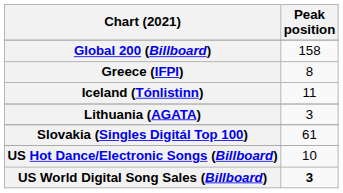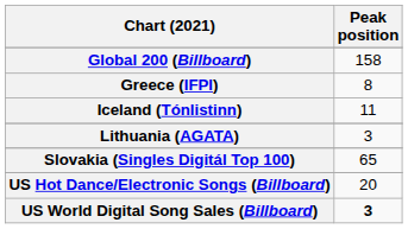 <table class="wikitable sortable plainrowheaders" style="text-align:center">
 <tr>
 <th scope="col">Chart (2021)</th>
 <th scope="col">Peak<br>position</th>
 </tr>
 <tr>
 </tr>
 <tr>
 </tr>
 <tr>
 </tr>
 <tr>
 </tr>
 <tr>
 </tr>
 <tr>
 <th scope="row"><a href='#'>Global 200</a> (<em><a href='#'>Billboard</a></em>)</th>
 <td>158</td>
 </tr>
 <tr>
 <th scope="row">Greece (<a href='#'>IFPI</a>)</th>
 <td>8</td>
 </tr>
 <tr>
 <th scope="row">Iceland (<a href='#'>Tónlistinn</a>)</th>
 <td>11</td>
 </tr>
 <tr>
 </tr>
 <tr>
 <th scope="row">Lithuania (<a href='#'>AGATA</a>)</th>
 <td>3</td>
 </tr>
 <tr>
 </tr>
 <tr>
 <th scope="row">Slovakia (<a href='#'>Singles Digitál Top 100</a>)</th>
-<td>61</td>
+<td>65</td>
 </tr>
 <tr>
 </tr>
 <tr>
 </tr>
 <tr>
 </tr>
 <tr>
 </tr>
 <tr>
 </tr>
 <tr>
 </tr>
 <tr>
 <th scope="row">US <a href='#'>Hot Dance/Electronic Songs</a> (<em><a href='#'>Billboard</a></em>)</th>
-<td>10</td>
+<td>20</td>
 </tr>
 <tr>
 <th scope="row">US World Digital Song Sales (<em><a href='#'>Billboard</a></em>)</th>
 <td><strong>3</strong></td>
 </tr>
 </table>
